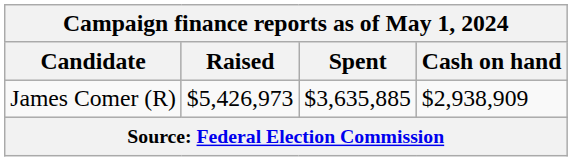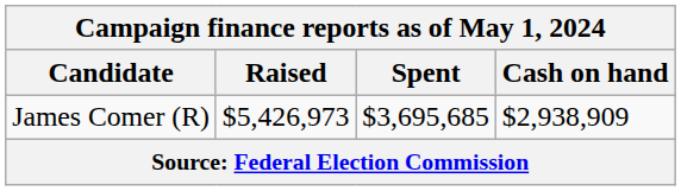 <table class="wikitable sortable">
 <tr>
 <th colspan=4>Campaign finance reports as of May 1, 2024</th>
 </tr>
 <tr style="text-align:center;">
 <th>Candidate</th>
 <th>Raised</th>
 <th>Spent</th>
 <th>Cash on hand</th>
 </tr>
 <tr>
 <td>James Comer (R)</td>
 <td>$5,426,973</td>
-<td>$3,635,885</td>
+<td>$3,695,685</td>
 <td>$2,938,909</td>
 </tr>
 <tr>
 <th colspan="4"><small>Source: <a href='#'>Federal Election Commission</a></small></th>
 </tr>
 </table>
